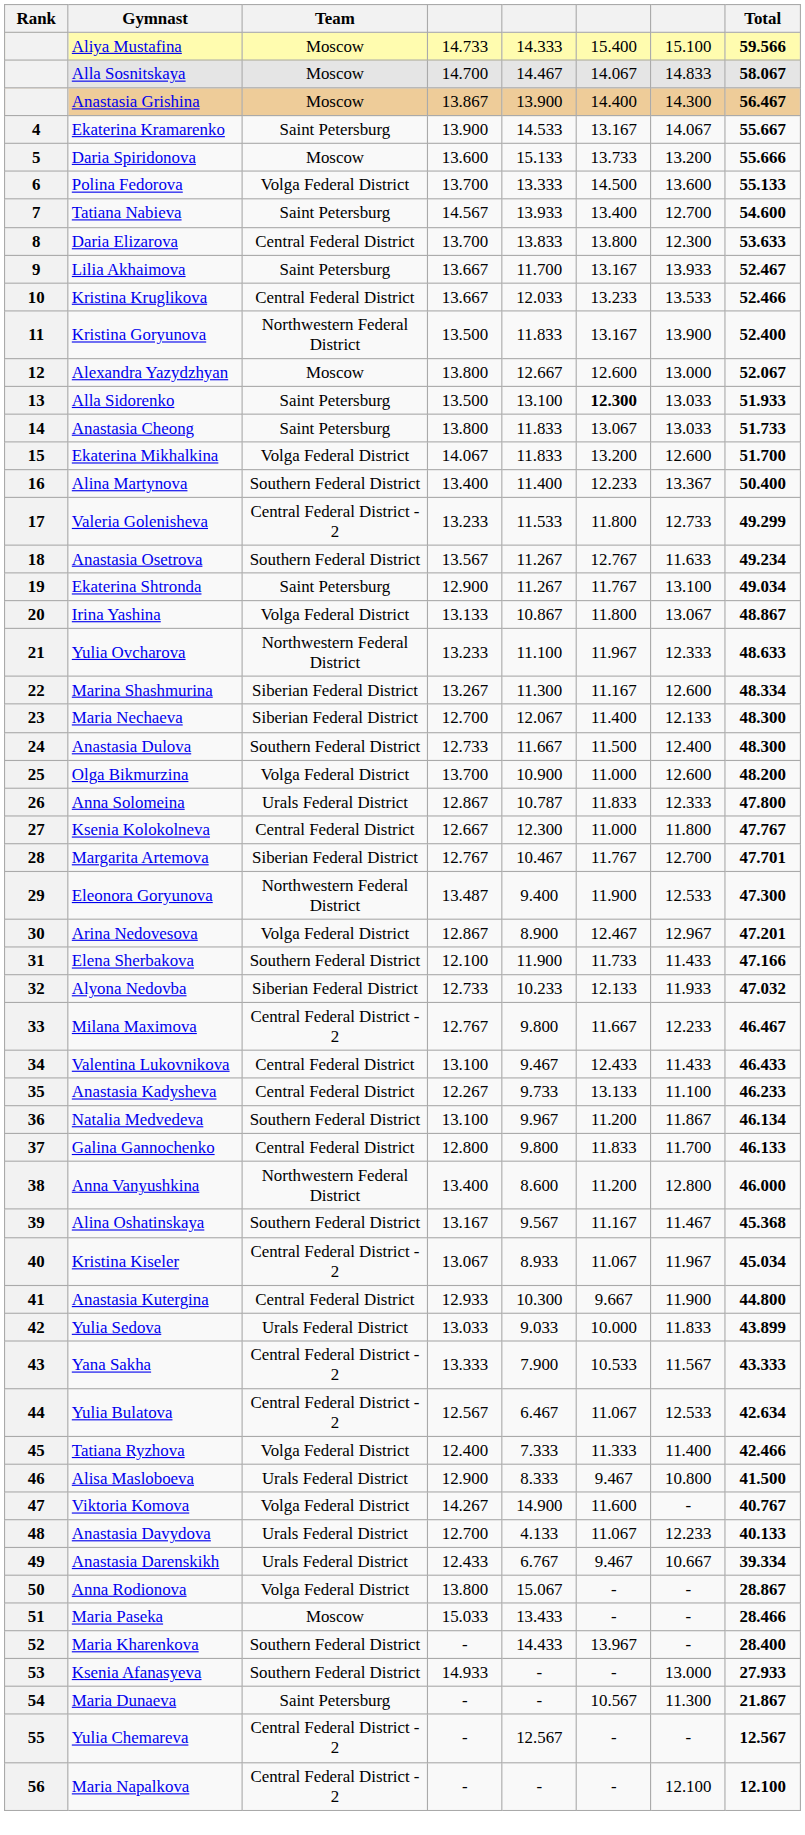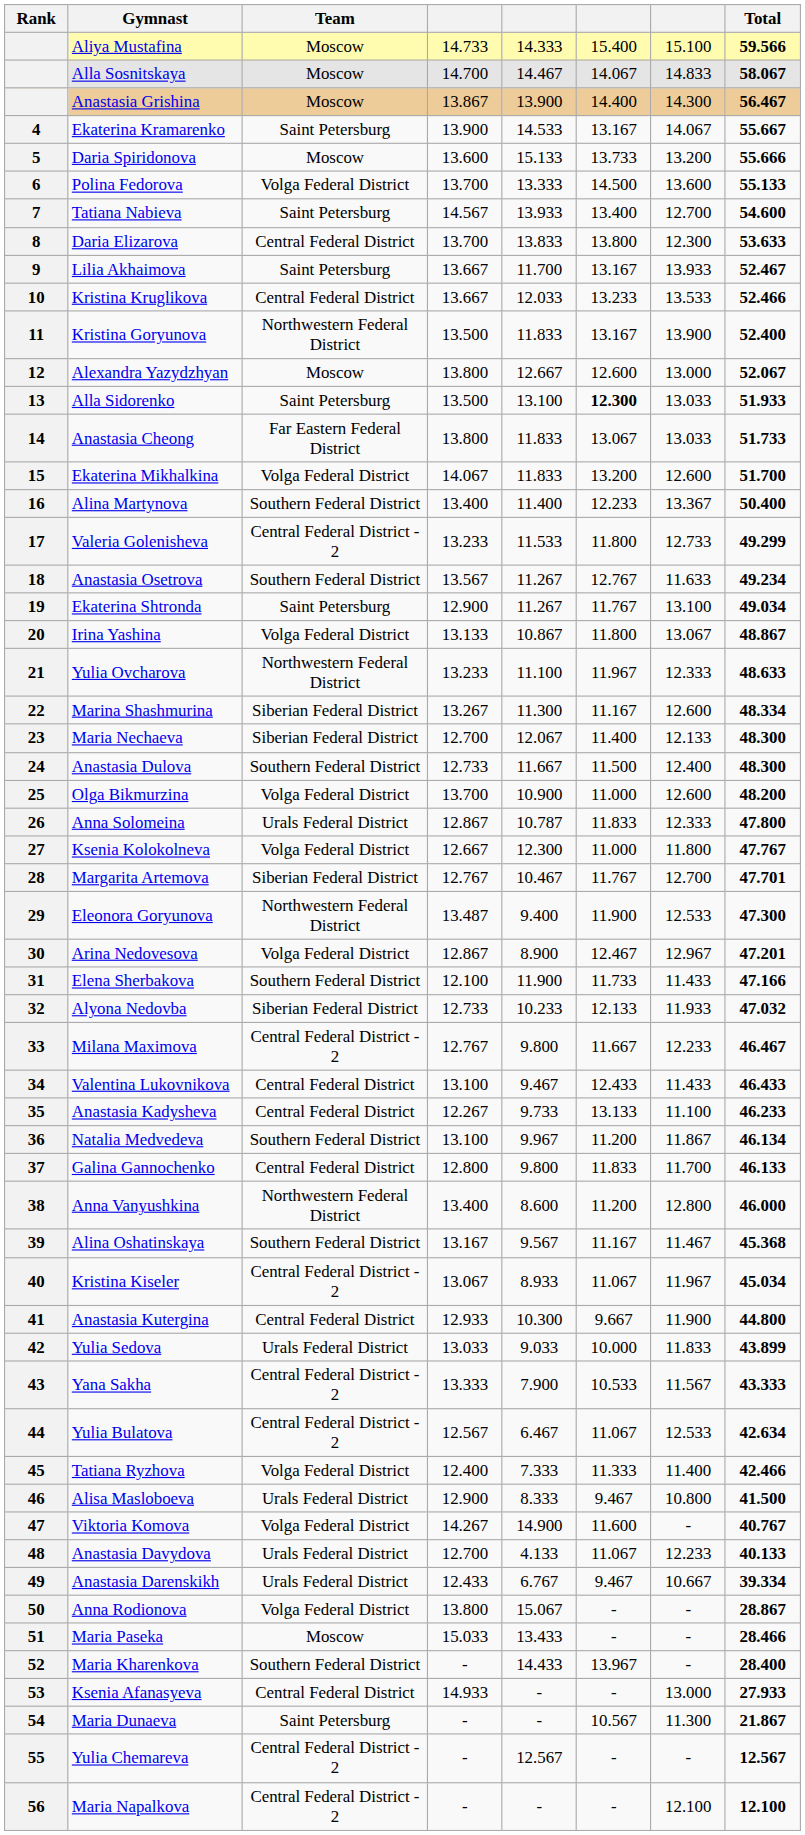 <table class="wikitable sortable" style="text-align:center; font-size:95%">
 <tr>
 <th scope="col" style="width:50px;">Rank</th>
 <th scope="col" style="width:150px;">Gymnast</th>
 <th scope="col" style="width:160px;">Team</th>
 <th scope="col" style="width:60px;"></th>
 <th scope="col" style="width:60px;"></th>
 <th scope="col" style="width:60px;"></th>
 <th scope="col" style="width:60px;"></th>
 <th scope="col" style="width:60px;">Total</th>
 </tr>
 <tr style="background:#fffcaf;">
 <th scope=row style="text-align:center"></th>
 <td align=left><a href='#'>Aliya Mustafina</a></td>
 <td>Moscow</td>
 <td>14.733</td>
 <td>14.333</td>
 <td>15.400</td>
 <td>15.100</td>
 <td><strong>59.566</strong></td>
 </tr>
 <tr style="background:#e5e5e5;">
 <th scope=row style="text-align:center"></th>
 <td align=left><a href='#'>Alla Sosnitskaya</a></td>
 <td>Moscow</td>
 <td>14.700</td>
 <td>14.467</td>
 <td>14.067</td>
 <td>14.833</td>
 <td><strong>58.067</strong></td>
 </tr>
 <tr style="background:#ec9;">
 <th scope=row style="text-align:center"></th>
 <td align=left><a href='#'>Anastasia Grishina</a></td>
 <td>Moscow</td>
 <td>13.867</td>
 <td>13.900</td>
 <td>14.400</td>
 <td>14.300</td>
 <td><strong>56.467</strong></td>
 </tr>
 <tr>
 <th scope=row style="text-align:center">4</th>
 <td align=left><a href='#'>Ekaterina Kramarenko</a></td>
 <td>Saint Petersburg</td>
 <td>13.900</td>
 <td>14.533</td>
 <td>13.167</td>
 <td>14.067</td>
 <td><strong>55.667</strong></td>
 </tr>
 <tr>
 <th scope=row style="text-align:center">5</th>
 <td align=left><a href='#'>Daria Spiridonova</a></td>
 <td>Moscow</td>
 <td>13.600</td>
 <td>15.133</td>
 <td>13.733</td>
 <td>13.200</td>
 <td><strong>55.666</strong></td>
 </tr>
 <tr>
 <th scope=row style="text-align:center">6</th>
 <td align=left><a href='#'>Polina Fedorova</a></td>
 <td>Volga Federal District</td>
 <td>13.700</td>
 <td>13.333</td>
 <td>14.500</td>
 <td>13.600</td>
 <td><strong>55.133</strong></td>
 </tr>
 <tr>
 <th scope=row style="text-align:center">7</th>
 <td align=left><a href='#'>Tatiana Nabieva</a></td>
 <td>Saint Petersburg</td>
 <td>14.567</td>
 <td>13.933</td>
 <td>13.400</td>
 <td>12.700</td>
 <td><strong>54.600</strong></td>
 </tr>
 <tr>
 <th scope=row style="text-align:center">8</th>
 <td align=left><a href='#'>Daria Elizarova</a></td>
 <td>Central Federal District</td>
 <td>13.700</td>
 <td>13.833</td>
 <td>13.800</td>
 <td>12.300</td>
 <td><strong>53.633</strong></td>
 </tr>
 <tr>
 <th scope=row style="text-align:center">9</th>
 <td align=left><a href='#'>Lilia Akhaimova</a></td>
 <td>Saint Petersburg</td>
 <td>13.667</td>
 <td>11.700</td>
 <td>13.167</td>
 <td>13.933</td>
 <td><strong>52.467</strong></td>
 </tr>
 <tr>
 <th scope=row style="text-align:center">10</th>
 <td align=left><a href='#'>Kristina Kruglikova</a></td>
 <td>Central Federal District</td>
 <td>13.667</td>
 <td>12.033</td>
 <td>13.233</td>
 <td>13.533</td>
 <td><strong>52.466</strong></td>
 </tr>
 <tr>
 <th scope=row style="text-align:center">11</th>
 <td align=left><a href='#'>Kristina Goryunova</a></td>
 <td>Northwestern Federal District</td>
 <td>13.500</td>
 <td>11.833</td>
 <td>13.167</td>
 <td>13.900</td>
 <td><strong>52.400</strong></td>
 </tr>
 <tr>
 <th scope=row style="text-align:center">12</th>
 <td align=left><a href='#'>Alexandra Yazydzhyan</a></td>
 <td>Moscow</td>
 <td>13.800</td>
 <td>12.667</td>
 <td>12.600</td>
 <td>13.000</td>
 <td><strong>52.067</strong></td>
 </tr>
 <tr>
 <th scope=row style="text-align:center">13</th>
 <td align=left><a href='#'>Alla Sidorenko</a></td>
 <td>Saint Petersburg</td>
 <td>13.500</td>
 <td>13.100</td>
 <td><strong>12.300</strong></td>
 <td>13.033</td>
 <td><strong>51.933</strong></td>
 </tr>
 <tr>
 <th scope=row style="text-align:center">14</th>
 <td align=left><a href='#'>Anastasia Cheong</a></td>
-<td>Saint Petersburg</td>
+<td>Far Eastern Federal District</td>
 <td>13.800</td>
 <td>11.833</td>
 <td>13.067</td>
 <td>13.033</td>
 <td><strong>51.733</strong></td>
 </tr>
 <tr>
 <th scope=row style="text-align:center">15</th>
 <td align=left><a href='#'>Ekaterina Mikhalkina</a></td>
 <td>Volga Federal District</td>
 <td>14.067</td>
 <td>11.833</td>
 <td>13.200</td>
 <td>12.600</td>
 <td><strong>51.700</strong></td>
 </tr>
 <tr>
 <th scope=row style="text-align:center">16</th>
 <td align=left><a href='#'>Alina Martynova</a></td>
 <td>Southern Federal District</td>
 <td>13.400</td>
 <td>11.400</td>
 <td>12.233</td>
 <td>13.367</td>
 <td><strong>50.400</strong></td>
 </tr>
 <tr>
 <th scope=row style="text-align:center">17</th>
 <td align=left><a href='#'>Valeria Golenisheva</a></td>
 <td>Central Federal District - 2</td>
 <td>13.233</td>
 <td>11.533</td>
 <td>11.800</td>
 <td>12.733</td>
 <td><strong>49.299</strong></td>
 </tr>
 <tr>
 <th scope=row style="text-align:center">18</th>
 <td align=left><a href='#'>Anastasia Osetrova</a></td>
 <td>Southern Federal District</td>
 <td>13.567</td>
 <td>11.267</td>
 <td>12.767</td>
 <td>11.633</td>
 <td><strong>49.234</strong></td>
 </tr>
 <tr>
 <th scope=row style="text-align:center">19</th>
 <td align=left><a href='#'>Ekaterina Shtronda</a></td>
 <td>Saint Petersburg</td>
 <td>12.900</td>
 <td>11.267</td>
 <td>11.767</td>
 <td>13.100</td>
 <td><strong>49.034</strong></td>
 </tr>
 <tr>
 <th scope=row style="text-align:center">20</th>
 <td align=left><a href='#'>Irina Yashina</a></td>
 <td>Volga Federal District</td>
 <td>13.133</td>
 <td>10.867</td>
 <td>11.800</td>
 <td>13.067</td>
 <td><strong>48.867</strong></td>
 </tr>
 <tr>
 <th scope=row style="text-align:center">21</th>
 <td align=left><a href='#'>Yulia Ovcharova</a></td>
 <td>Northwestern Federal District</td>
 <td>13.233</td>
 <td>11.100</td>
 <td>11.967</td>
 <td>12.333</td>
 <td><strong>48.633</strong></td>
 </tr>
 <tr>
 <th scope=row style="text-align:center">22</th>
 <td align=left><a href='#'>Marina Shashmurina</a></td>
 <td>Siberian Federal District</td>
 <td>13.267</td>
 <td>11.300</td>
 <td>11.167</td>
 <td>12.600</td>
 <td><strong>48.334</strong></td>
 </tr>
 <tr>
 <th scope=row style="text-align:center">23</th>
 <td align=left><a href='#'>Maria Nechaeva</a></td>
 <td>Siberian Federal District</td>
 <td>12.700</td>
 <td>12.067</td>
 <td>11.400</td>
 <td>12.133</td>
 <td><strong>48.300</strong></td>
 </tr>
 <tr>
 <th scope=row style="text-align:center">24</th>
 <td align=left><a href='#'>Anastasia Dulova</a></td>
 <td>Southern Federal District</td>
 <td>12.733</td>
 <td>11.667</td>
 <td>11.500</td>
 <td>12.400</td>
 <td><strong>48.300</strong></td>
 </tr>
 <tr>
 <th scope=row style="text-align:center">25</th>
 <td align=left><a href='#'>Olga Bikmurzina</a></td>
 <td>Volga Federal District</td>
 <td>13.700</td>
 <td>10.900</td>
 <td>11.000</td>
 <td>12.600</td>
 <td><strong>48.200</strong></td>
 </tr>
 <tr>
 <th scope=row style="text-align:center">26</th>
 <td align=left><a href='#'>Anna Solomeina</a></td>
 <td>Urals Federal District</td>
 <td>12.867</td>
 <td>10.787</td>
 <td>11.833</td>
 <td>12.333</td>
 <td><strong>47.800</strong></td>
 </tr>
 <tr>
 <th scope=row style="text-align:center">27</th>
 <td align=left><a href='#'>Ksenia Kolokolneva</a></td>
-<td>Central Federal District</td>
+<td>Volga Federal District</td>
 <td>12.667</td>
 <td>12.300</td>
 <td>11.000</td>
 <td>11.800</td>
 <td><strong>47.767</strong></td>
 </tr>
 <tr>
 <th scope=row style="text-align:center">28</th>
 <td align=left><a href='#'>Margarita Artemova</a></td>
 <td>Siberian Federal District</td>
 <td>12.767</td>
 <td>10.467</td>
 <td>11.767</td>
 <td>12.700</td>
 <td><strong>47.701</strong></td>
 </tr>
 <tr>
 <th scope=row style="text-align:center">29</th>
 <td align=left><a href='#'>Eleonora Goryunova</a></td>
 <td>Northwestern Federal District</td>
 <td>13.487</td>
 <td>9.400</td>
 <td>11.900</td>
 <td>12.533</td>
 <td><strong>47.300</strong></td>
 </tr>
 <tr>
 <th scope=row style="text-align:center">30</th>
 <td align=left><a href='#'>Arina Nedovesova</a></td>
 <td>Volga Federal District</td>
 <td>12.867</td>
 <td>8.900</td>
 <td>12.467</td>
 <td>12.967</td>
 <td><strong>47.201</strong></td>
 </tr>
 <tr>
 <th scope=row style="text-align:center">31</th>
 <td align=left><a href='#'>Elena Sherbakova</a></td>
 <td>Southern Federal District</td>
 <td>12.100</td>
 <td>11.900</td>
 <td>11.733</td>
 <td>11.433</td>
 <td><strong>47.166</strong></td>
 </tr>
 <tr>
 <th scope=row style="text-align:center">32</th>
 <td align=left><a href='#'>Alyona Nedovba</a></td>
 <td>Siberian Federal District</td>
 <td>12.733</td>
 <td>10.233</td>
 <td>12.133</td>
 <td>11.933</td>
 <td><strong>47.032</strong></td>
 </tr>
 <tr>
 <th scope=row style="text-align:center">33</th>
 <td align=left><a href='#'>Milana Maximova</a></td>
 <td>Central Federal District - 2</td>
 <td>12.767</td>
 <td>9.800</td>
 <td>11.667</td>
 <td>12.233</td>
 <td><strong>46.467</strong></td>
 </tr>
 <tr>
 <th scope=row style="text-align:center">34</th>
 <td align=left><a href='#'>Valentina Lukovnikova</a></td>
 <td>Central Federal District</td>
 <td>13.100</td>
 <td>9.467</td>
 <td>12.433</td>
 <td>11.433</td>
 <td><strong>46.433</strong></td>
 </tr>
 <tr>
 <th scope=row style="text-align:center">35</th>
 <td align=left><a href='#'>Anastasia Kadysheva</a></td>
 <td>Central Federal District</td>
 <td>12.267</td>
 <td>9.733</td>
 <td>13.133</td>
 <td>11.100</td>
 <td><strong>46.233</strong></td>
 </tr>
 <tr>
 <th scope=row style="text-align:center">36</th>
 <td align=left><a href='#'>Natalia Medvedeva</a></td>
 <td>Southern Federal District</td>
 <td>13.100</td>
 <td>9.967</td>
 <td>11.200</td>
 <td>11.867</td>
 <td><strong>46.134</strong></td>
 </tr>
 <tr>
 <th scope=row style="text-align:center">37</th>
 <td align=left><a href='#'>Galina Gannochenko</a></td>
 <td>Central Federal District</td>
 <td>12.800</td>
 <td>9.800</td>
 <td>11.833</td>
 <td>11.700</td>
 <td><strong>46.133</strong></td>
 </tr>
 <tr>
 <th scope=row style="text-align:center">38</th>
 <td align=left><a href='#'>Anna Vanyushkina</a></td>
 <td>Northwestern Federal District</td>
 <td>13.400</td>
 <td>8.600</td>
 <td>11.200</td>
 <td>12.800</td>
 <td><strong>46.000</strong></td>
 </tr>
 <tr>
 <th scope=row style="text-align:center">39</th>
 <td align=left><a href='#'>Alina Oshatinskaya</a></td>
 <td>Southern Federal District</td>
 <td>13.167</td>
 <td>9.567</td>
 <td>11.167</td>
 <td>11.467</td>
 <td><strong>45.368</strong></td>
 </tr>
 <tr>
 <th scope=row style="text-align:center">40</th>
 <td align=left><a href='#'>Kristina Kiseler</a></td>
 <td>Central Federal District - 2</td>
 <td>13.067</td>
 <td>8.933</td>
 <td>11.067</td>
 <td>11.967</td>
 <td><strong>45.034</strong></td>
 </tr>
 <tr>
 <th scope=row style="text-align:center">41</th>
 <td align=left><a href='#'>Anastasia Kutergina</a></td>
 <td>Central Federal District</td>
 <td>12.933</td>
 <td>10.300</td>
 <td>9.667</td>
 <td>11.900</td>
 <td><strong>44.800</strong></td>
 </tr>
 <tr>
 <th scope=row style="text-align:center">42</th>
 <td align=left><a href='#'>Yulia Sedova</a></td>
 <td>Urals Federal District</td>
 <td>13.033</td>
 <td>9.033</td>
 <td>10.000</td>
 <td>11.833</td>
 <td><strong>43.899</strong></td>
 </tr>
 <tr>
 <th scope=row style="text-align:center">43</th>
 <td align=left><a href='#'>Yana Sakha</a></td>
 <td>Central Federal District - 2</td>
 <td>13.333</td>
 <td>7.900</td>
 <td>10.533</td>
 <td>11.567</td>
 <td><strong>43.333</strong></td>
 </tr>
 <tr>
 <th scope=row style="text-align:center">44</th>
 <td align=left><a href='#'>Yulia Bulatova</a></td>
 <td>Central Federal District - 2</td>
 <td>12.567</td>
 <td>6.467</td>
 <td>11.067</td>
 <td>12.533</td>
 <td><strong>42.634</strong></td>
 </tr>
 <tr>
 <th scope=row style="text-align:center">45</th>
 <td align=left><a href='#'>Tatiana Ryzhova</a></td>
 <td>Volga Federal District</td>
 <td>12.400</td>
 <td>7.333</td>
 <td>11.333</td>
 <td>11.400</td>
 <td><strong>42.466</strong></td>
 </tr>
 <tr>
 <th scope=row style="text-align:center">46</th>
 <td align=left><a href='#'>Alisa Masloboeva</a></td>
 <td>Urals Federal District</td>
 <td>12.900</td>
 <td>8.333</td>
 <td>9.467</td>
 <td>10.800</td>
 <td><strong>41.500</strong></td>
 </tr>
 <tr>
 <th scope=row style="text-align:center">47</th>
 <td align=left><a href='#'>Viktoria Komova</a></td>
 <td>Volga Federal District</td>
 <td>14.267</td>
 <td>14.900</td>
 <td>11.600</td>
 <td>-</td>
 <td><strong>40.767</strong></td>
 </tr>
 <tr>
 <th scope=row style="text-align:center">48</th>
 <td align=left><a href='#'>Anastasia Davydova</a></td>
 <td>Urals Federal District</td>
 <td>12.700</td>
 <td>4.133</td>
 <td>11.067</td>
 <td>12.233</td>
 <td><strong>40.133</strong></td>
 </tr>
 <tr>
 <th scope=row style="text-align:center">49</th>
 <td align=left><a href='#'>Anastasia Darenskikh</a></td>
 <td>Urals Federal District</td>
 <td>12.433</td>
 <td>6.767</td>
 <td>9.467</td>
 <td>10.667</td>
 <td><strong>39.334</strong></td>
 </tr>
 <tr>
 <th scope=row style="text-align:center">50</th>
 <td align=left><a href='#'>Anna Rodionova</a></td>
 <td>Volga Federal District</td>
 <td>13.800</td>
 <td>15.067</td>
 <td>-</td>
 <td>-</td>
 <td><strong>28.867</strong></td>
 </tr>
 <tr>
 <th scope=row style="text-align:center">51</th>
 <td align=left><a href='#'>Maria Paseka</a></td>
 <td>Moscow</td>
 <td>15.033</td>
 <td>13.433</td>
 <td>-</td>
 <td>-</td>
 <td><strong>28.466</strong></td>
 </tr>
 <tr>
 <th scope=row style="text-align:center">52</th>
 <td align=left><a href='#'>Maria Kharenkova</a></td>
 <td>Southern Federal District</td>
 <td>-</td>
 <td>14.433</td>
 <td>13.967</td>
 <td>-</td>
 <td><strong>28.400</strong></td>
 </tr>
 <tr>
 <th scope=row style="text-align:center">53</th>
 <td align=left><a href='#'>Ksenia Afanasyeva</a></td>
-<td>Southern Federal District</td>
+<td>Central Federal District</td>
 <td>14.933</td>
 <td>-</td>
 <td>-</td>
 <td>13.000</td>
 <td><strong>27.933</strong></td>
 </tr>
 <tr>
 <th scope=row style="text-align:center">54</th>
 <td align=left><a href='#'>Maria Dunaeva</a></td>
 <td>Saint Petersburg</td>
 <td>-</td>
 <td>-</td>
 <td>10.567</td>
 <td>11.300</td>
 <td><strong>21.867</strong></td>
 </tr>
 <tr>
 <th scope=row style="text-align:center">55</th>
 <td align=left><a href='#'>Yulia Chemareva</a></td>
 <td>Central Federal District - 2</td>
 <td>-</td>
 <td>12.567</td>
 <td>-</td>
 <td>-</td>
 <td><strong>12.567</strong></td>
 </tr>
 <tr>
 <th scope=row style="text-align:center">56</th>
 <td align=left><a href='#'>Maria Napalkova</a></td>
 <td>Central Federal District - 2</td>
 <td>-</td>
 <td>-</td>
 <td>-</td>
 <td>12.100</td>
 <td><strong>12.100</strong></td>
 </tr>
 </table>
